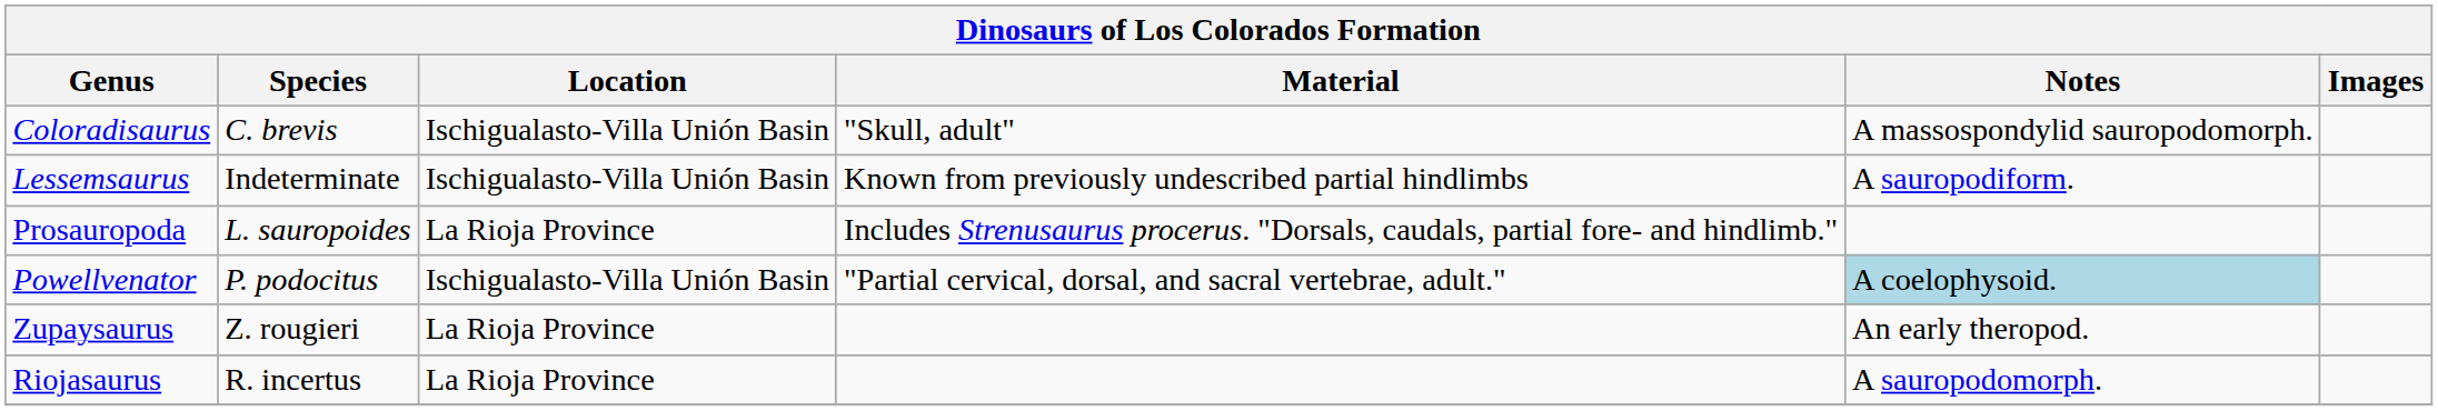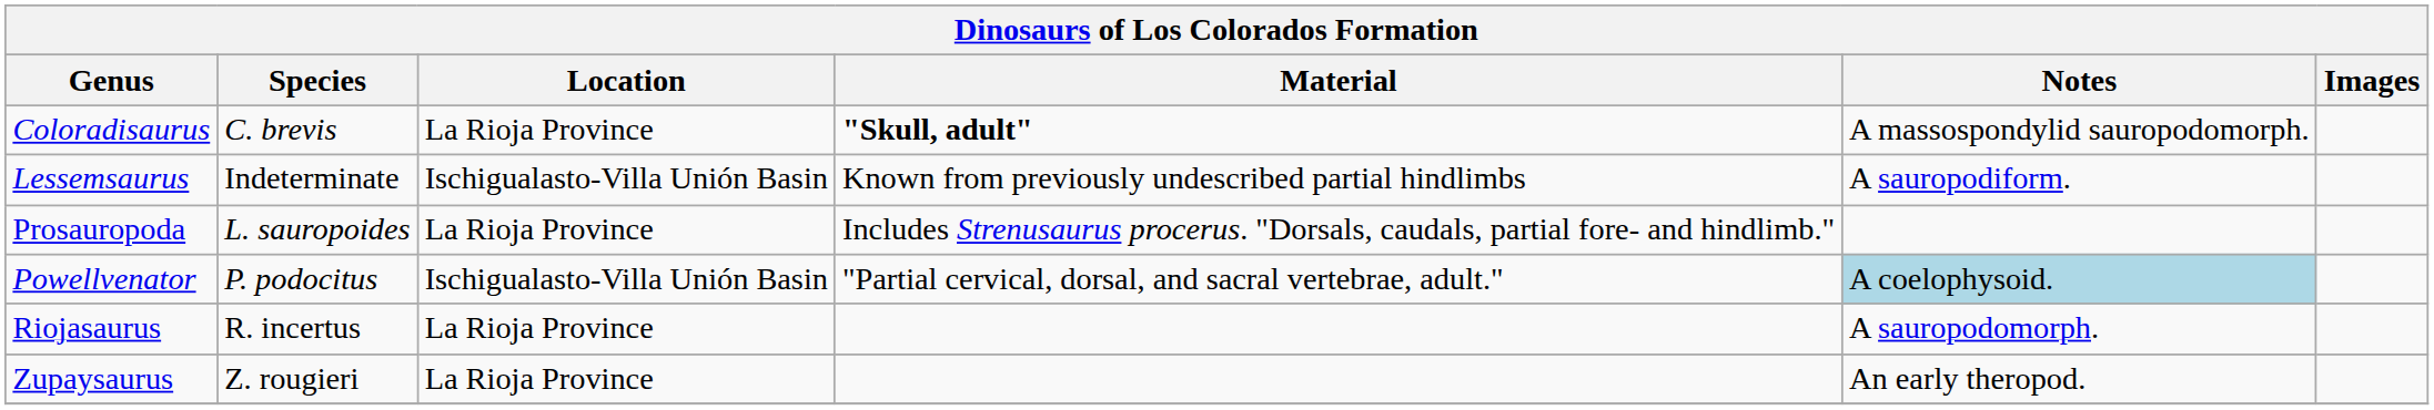 <table class="wikitable" align="center">
 <tr>
 <th colspan="6" align="center"><strong><a href='#'>Dinosaurs</a> of Los Colorados Formation</strong></th>
 </tr>
 <tr>
 <th>Genus</th>
 <th>Species</th>
 <th>Location</th>
 <th>Material</th>
 <th>Notes</th>
 <th>Images</th>
 </tr>
 <tr>
 <td><em><a href='#'>Coloradisaurus</a></em></td>
 <td><em>C. brevis</em></td>
-<td>Ischigualasto-Villa Unión Basin</td>
-<td>"Skull, adult"</td>
+<td>La Rioja Province</td>
+<td><strong>"Skull, adult"</strong></td>
 <td>A massospondylid sauropodomorph.</td>
 <td></td>
 </tr>
 <tr>
 <td><em><a href='#'>Lessemsaurus</a></em></td>
 <td>Indeterminate</td>
 <td>Ischigualasto-Villa Unión Basin</td>
 <td>Known from previously undescribed partial hindlimbs</td>
 <td>A <a href='#'>sauropodiform</a>.</td>
 <td></td>
 </tr>
 <tr>
 <td><a href='#'>Prosauropoda</a></td>
 <td><em>L. sauropoides</em></td>
 <td>La Rioja Province</td>
 <td>Includes <em><a href='#'>Strenusaurus</a> procerus</em>. "Dorsals, caudals, partial fore- and hindlimb."</td>
 <td></td>
 <td></td>
 </tr>
 <tr>
 <td><em><a href='#'>Powellvenator</a></em></td>
 <td><em>P. podocitus</td>
 <td>Ischigualasto-Villa Unión Basin</td>
 <td>"Partial cervical, dorsal, and sacral vertebrae, adult."</td>
 <td style="background: lightblue;">A coelophysoid.</td>
 <td></td>
 </tr>
 <tr>
+<td></em><a href='#'>Riojasaurus</a><em></td>
+<td></em>R. incertus<em></td>
+<td>La Rioja Province</td>
+<td></td>
+<td>A <a href='#'>sauropodomorph</a>.</td>
+<td></td>
+</tr>
+<tr>
 <td></em><a href='#'>Zupaysaurus</a><em></td>
 <td></em>Z. rougieri<em></td>
 <td>La Rioja Province</td>
 <td></td>
 <td>An early theropod.</td>
 <td></td>
 </tr>
 <tr>
-<td></em><a href='#'>Riojasaurus</a><em></td>
-<td></em>R. incertus<em></td>
-<td>La Rioja Province</td>
-<td></td>
-<td>A <a href='#'>sauropodomorph</a>.</td>
-<td></td>
-</tr>
-<tr>
 </tr>
 </table>
